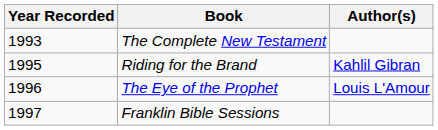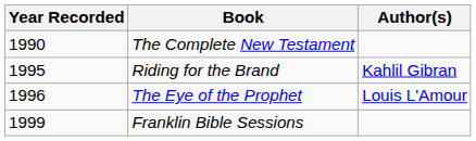 <table class="wikitable">
 <tr>
 <th>Year Recorded</th>
 <th>Book</th>
 <th>Author(s)</th>
 </tr>
 <tr>
-<td>1993</td>
+<td>1990</td>
 <td><em>The Complete <a href='#'>New Testament</a></em></td>
 <td></td>
 </tr>
 <tr>
 <td>1995</td>
 <td><em>Riding for the Brand</em></td>
 <td><a href='#'>Kahlil Gibran</a></td>
 </tr>
 <tr>
 <td>1996</td>
 <td><em><a href='#'>The Eye of the Prophet</a></em></td>
 <td><a href='#'>Louis L'Amour</a></td>
 </tr>
 <tr>
-<td>1997</td>
+<td>1999</td>
 <td><em>Franklin Bible Sessions</em></td>
 <td></td>
 </tr>
 </table>
